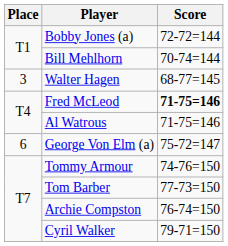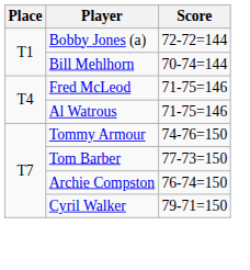 <table class=wikitable>
 <tr>
 <th>Place</th>
 <th>Player</th>
 <th>Score</th>
 </tr>
 <tr>
 <td rowspan=2 align=center>T1</td>
 <td> <a href='#'>Bobby Jones</a> (a)</td>
 <td>72-72=144</td>
 </tr>
 <tr>
 <td> <a href='#'>Bill Mehlhorn</a></td>
 <td>70-74=144</td>
 </tr>
 <tr>
-<td align=center>3</td>
-<td> <a href='#'>Walter Hagen</a></td>
-<td>68-77=145</td>
-</tr>
-<tr>
 <td rowspan=2 align=center>T4</td>
 <td> <a href='#'>Fred McLeod</a></td>
-<td><strong>71-75=146</strong></td>
+<td>71-75=146</td>
 </tr>
 <tr>
 <td> <a href='#'>Al Watrous</a></td>
 <td>71-75=146</td>
-</tr>
-<tr>
-<td align=center>6</td>
-<td> <a href='#'>George Von Elm</a> (a)</td>
-<td>75-72=147</td>
 </tr>
 <tr>
 <td rowspan=4 align=center>T7</td>
 <td> <a href='#'>Tommy Armour</a></td>
 <td>74-76=150</td>
 </tr>
 <tr>
 <td> <a href='#'>Tom Barber</a></td>
 <td>77-73=150</td>
 </tr>
 <tr>
 <td> <a href='#'>Archie Compston</a></td>
 <td>76-74=150</td>
 </tr>
 <tr>
 <td> <a href='#'>Cyril Walker</a></td>
 <td>79-71=150</td>
 </tr>
 </table>
